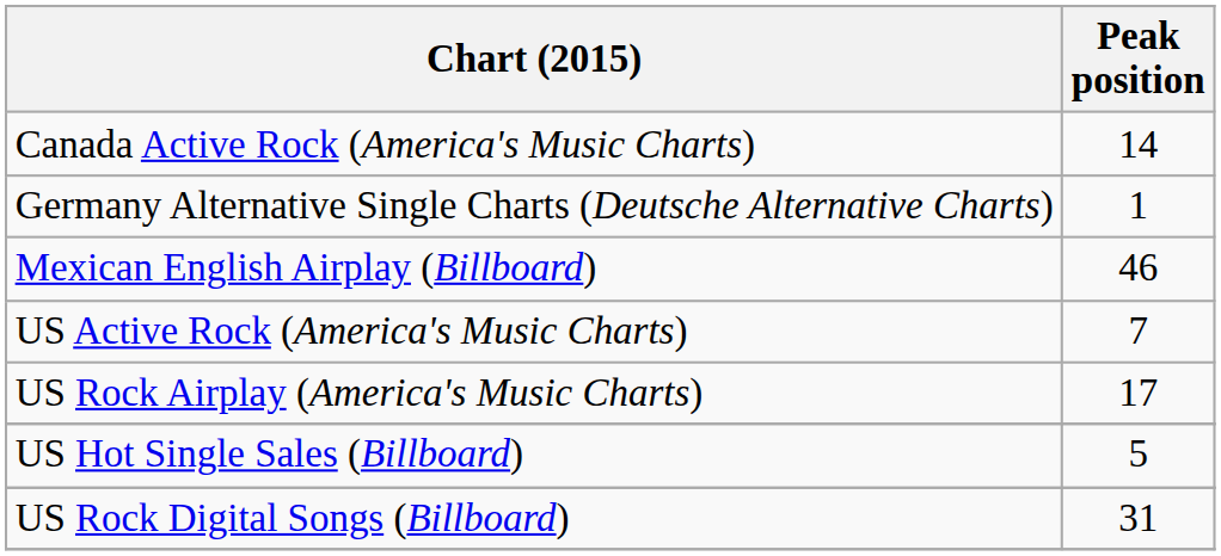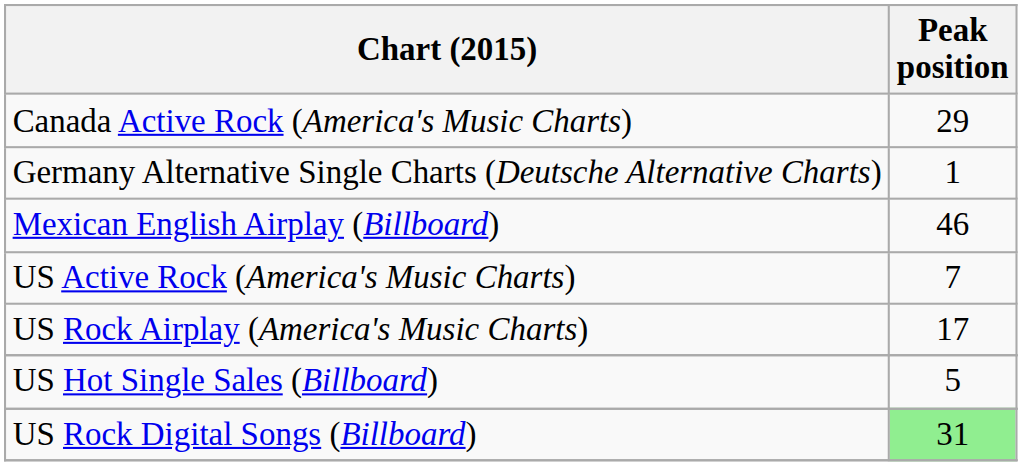 <table class="wikitable sortable plainrowheaders">
 <tr>
 <th>Chart (2015)</th>
 <th>Peak<br>position</th>
 </tr>
 <tr>
 <td>Canada <a href='#'>Active Rock</a> (<em>America's Music Charts</em>)</td>
-<td align="center">14</td>
+<td align="center">29</td>
 </tr>
 <tr>
 <td>Germany Alternative Single Charts (<em>Deutsche Alternative Charts</em>)</td>
 <td align="center">1</td>
 </tr>
 <tr>
 <td><a href='#'>Mexican English Airplay</a> (<em><a href='#'>Billboard</a></em>)</td>
 <td align="center">46</td>
 </tr>
 <tr>
 <td>US <a href='#'>Active Rock</a> (<em>America's Music Charts</em>)</td>
 <td align="center">7</td>
 </tr>
 <tr>
 <td>US <a href='#'>Rock Airplay</a> (<em>America's Music Charts</em>)</td>
 <td align="center">17</td>
 </tr>
 <tr>
 </tr>
 <tr>
 <td>US <a href='#'>Hot Single Sales</a> (<em><a href='#'>Billboard</a></em>)</td>
 <td align="center">5</td>
 </tr>
 <tr>
 </tr>
 <tr>
 <td>US <a href='#'>Rock Digital Songs</a> (<em><a href='#'>Billboard</a></em>)</td>
-<td align="center">31</td>
+<td align="center" style="background: lightgreen;">31</td>
 </tr>
 <tr>
 </tr>
 </table>
